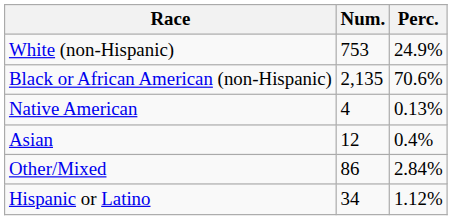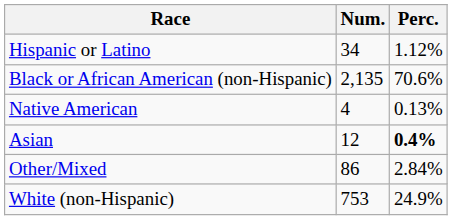 <table class="wikitable">
 <tr>
 <th>Race</th>
 <th>Num.</th>
 <th>Perc.</th>
 </tr>
 <tr>
-<td><a href='#'>White</a> (non-Hispanic)</td>
-<td>753</td>
-<td>24.9%</td>
+<td><a href='#'>Hispanic</a> or <a href='#'>Latino</a></td>
+<td>34</td>
+<td>1.12%</td>
 </tr>
 <tr>
 <td><a href='#'>Black or African American</a> (non-Hispanic)</td>
 <td>2,135</td>
 <td>70.6%</td>
 </tr>
 <tr>
 <td><a href='#'>Native American</a></td>
 <td>4</td>
 <td>0.13%</td>
 </tr>
 <tr>
 <td><a href='#'>Asian</a></td>
 <td>12</td>
-<td>0.4%</td>
+<td><strong>0.4%</strong></td>
 </tr>
 <tr>
 <td><a href='#'>Other/Mixed</a></td>
 <td>86</td>
 <td>2.84%</td>
 </tr>
 <tr>
-<td><a href='#'>Hispanic</a> or <a href='#'>Latino</a></td>
-<td>34</td>
-<td>1.12%</td>
+<td><a href='#'>White</a> (non-Hispanic)</td>
+<td>753</td>
+<td>24.9%</td>
 </tr>
 </table>
